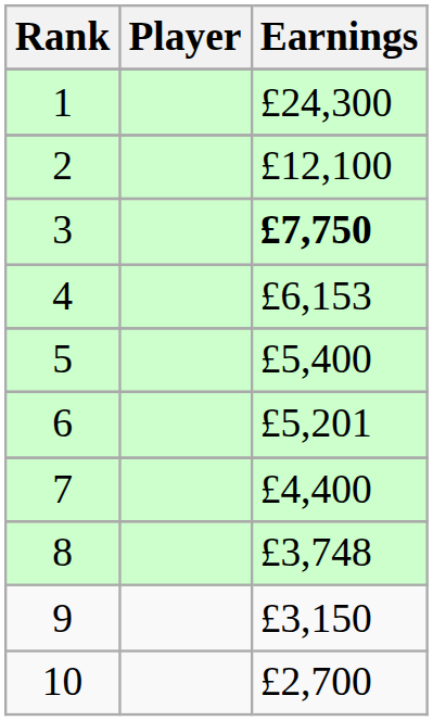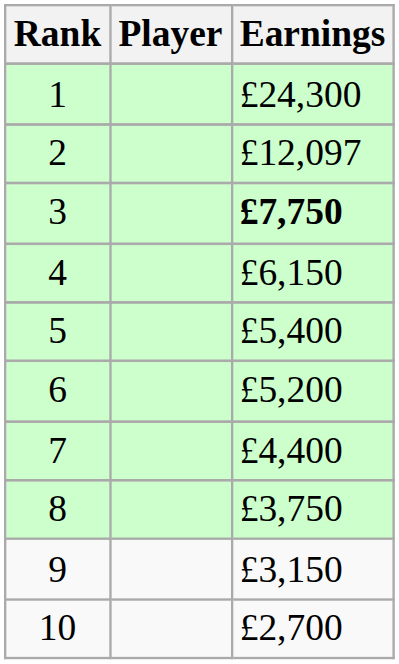 <table class="wikitable"; text-align:right; margin-left:1em">
 <tr>
 <th>Rank</th>
 <th>Player</th>
 <th>Earnings</th>
 </tr>
 <tr>
 </tr>
 <tr style="background-color:#ccffcc">
 <td align=center>1</td>
 <td style="text-align:left"></td>
 <td>£24,300</td>
 </tr>
 <tr>
 </tr>
 <tr style="background-color:#ccffcc">
 <td align=center>2</td>
 <td style="text-align:left"></td>
-<td>£12,100</td>
+<td>£12,097</td>
 </tr>
 <tr>
 </tr>
 <tr style="background-color:#ccffcc">
 <td align=center>3</td>
 <td style="text-align:left"></td>
 <td><strong>£7,750</strong></td>
 </tr>
 <tr>
 </tr>
 <tr style="background-color:#ccffcc">
 <td align=center>4</td>
 <td style="text-align:left"></td>
-<td>£6,153</td>
+<td>£6,150</td>
 </tr>
 <tr>
 </tr>
 <tr style="background-color:#ccffcc">
 <td align=center>5</td>
 <td style="text-align:left"></td>
 <td>£5,400</td>
 </tr>
 <tr>
 </tr>
 <tr style="background-color:#ccffcc">
 <td align=center>6</td>
 <td style="text-align:left"></td>
-<td>£5,201</td>
+<td>£5,200</td>
 </tr>
 <tr>
 </tr>
 <tr style="background-color:#ccffcc">
 <td align=center>7</td>
 <td style="text-align:left"></td>
 <td>£4,400</td>
 </tr>
 <tr>
 </tr>
 <tr style="background-color:#ccffcc">
 <td align=center>8</td>
 <td style="text-align:left"></td>
-<td>£3,748</td>
+<td>£3,750</td>
 </tr>
 <tr>
 <td align=center>9</td>
 <td style="text-align:left"></td>
 <td>£3,150</td>
 </tr>
 <tr>
 <td align=center>10</td>
 <td style="text-align:left"></td>
 <td>£2,700</td>
 </tr>
 </table>
